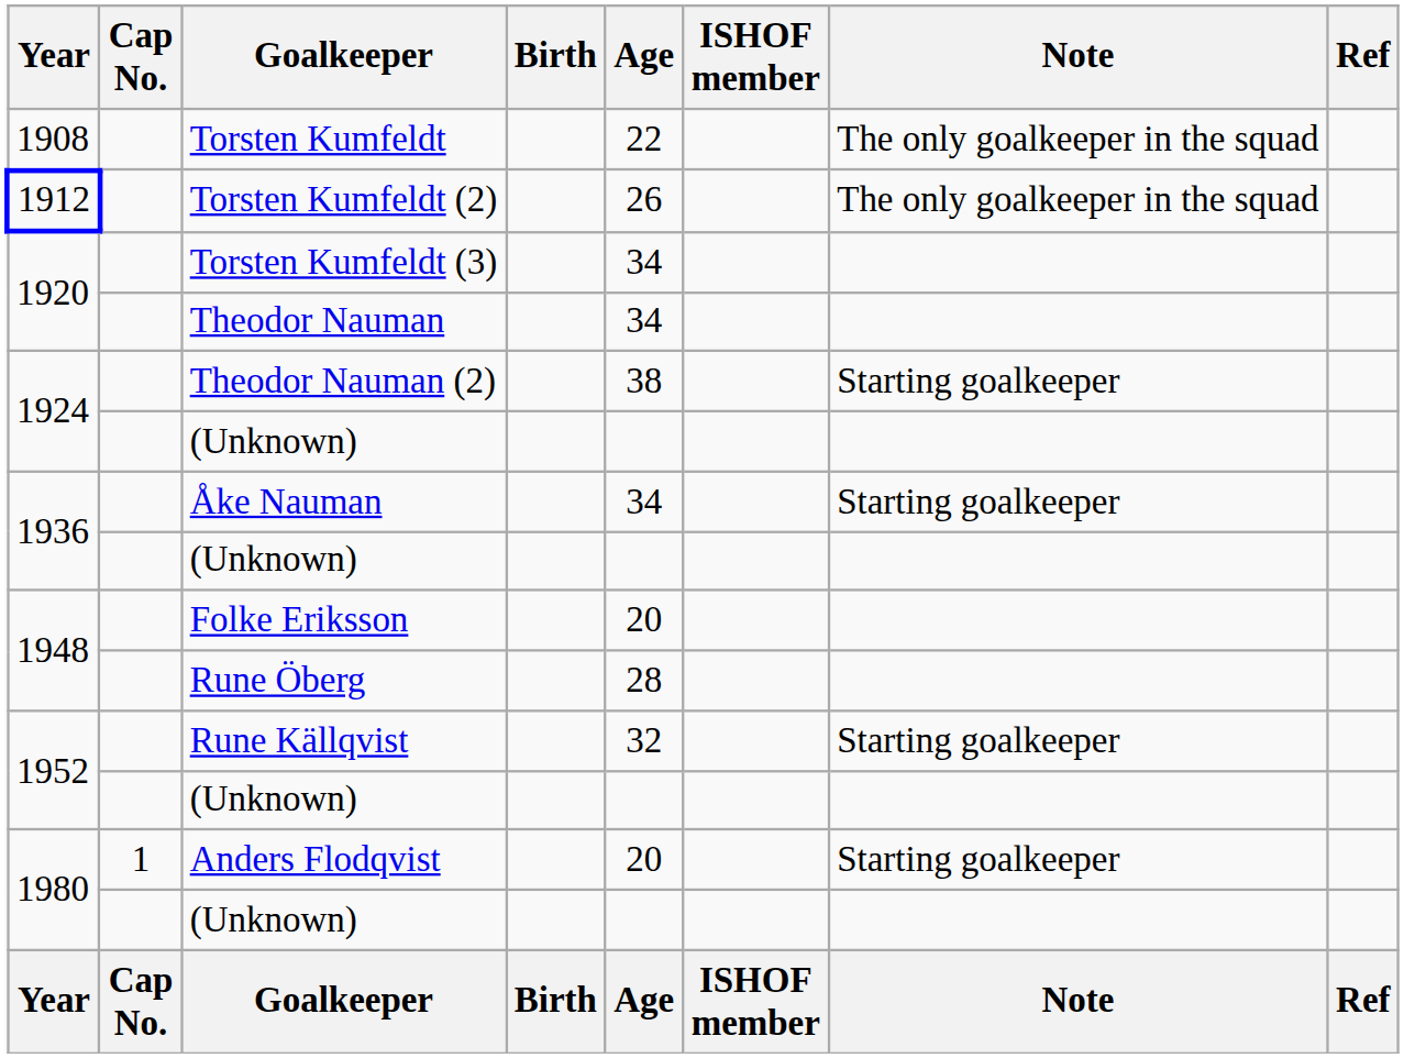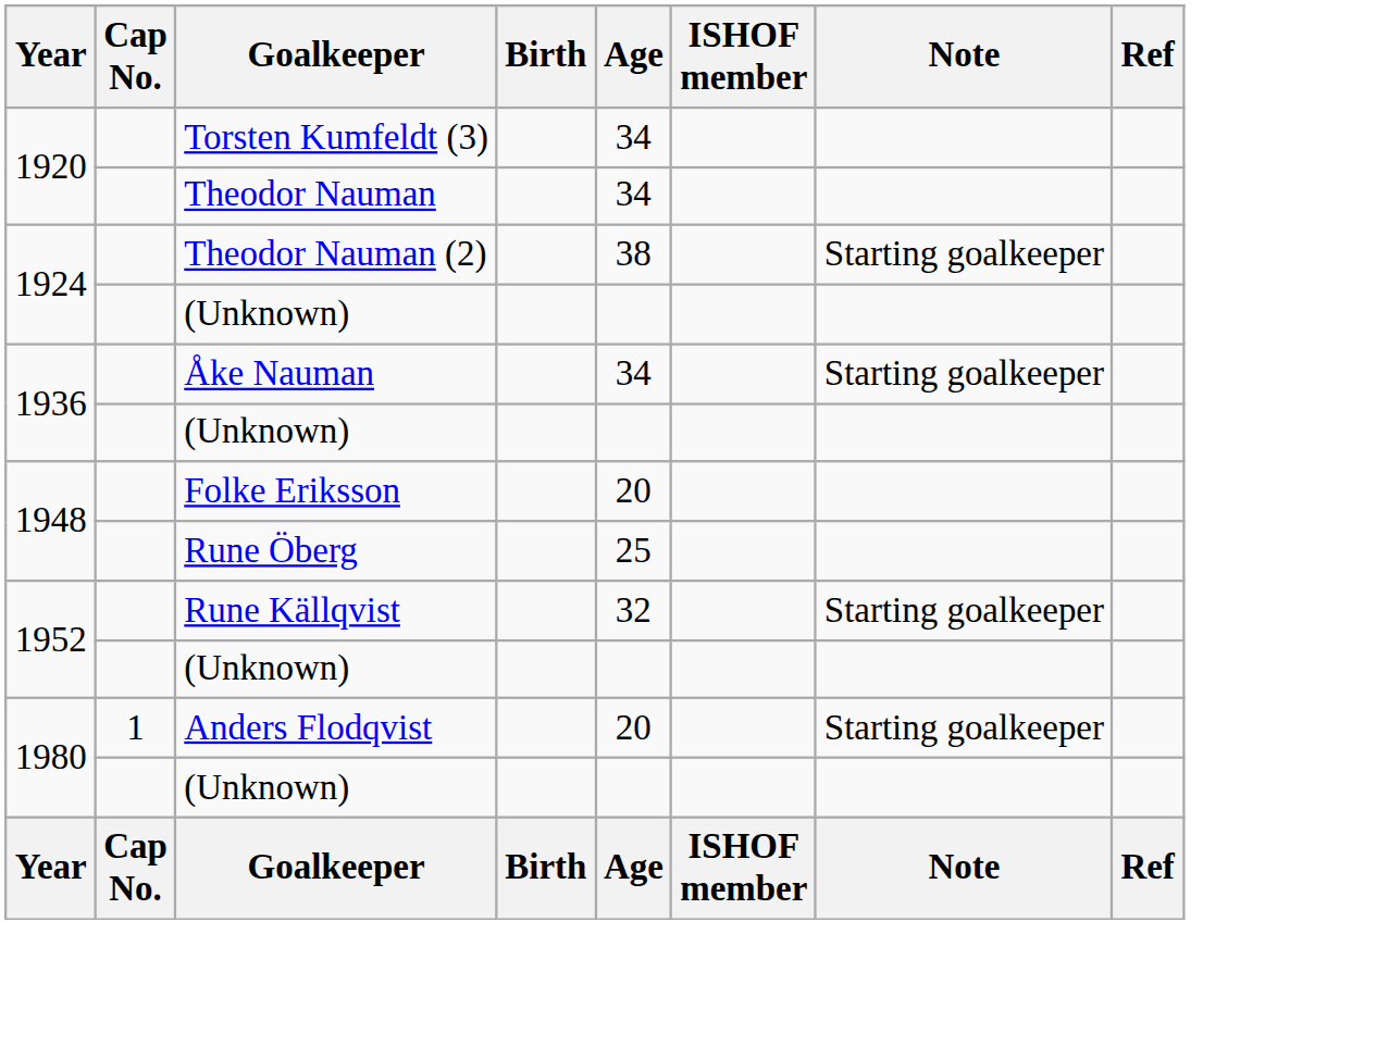 <table class="wikitable sortable" style="text-align: center; font-size: 90%; margin-left: 1em;">
 <tr>
 <th>Year</th>
 <th class="unsortable">Cap<br>No.</th>
 <th>Goalkeeper</th>
 <th>Birth</th>
 <th>Age</th>
 <th>ISHOF<br>member</th>
 <th>Note</th>
 <th class="unsortable">Ref</th>
-</tr>
-<tr>
-<td style="text-align: left;">1908 </td>
-<td></td>
-<td style="text-align: left;" data-sort-value="Kumfeldt, Torsten"><a href='#'>Torsten Kumfeldt</a></td>
-<td></td>
-<td>22</td>
-<td></td>
-<td style="text-align: left;">The only goalkeeper in the squad</td>
-<td></td>
-</tr>
-<tr>
-<td style="border: 2px solid blue; text-align: left;">1912 </td>
-<td></td>
-<td style="text-align: left;" data-sort-value="Kumfeldt, Torsten"><a href='#'>Torsten Kumfeldt</a> (2)</td>
-<td></td>
-<td>26</td>
-<td></td>
-<td style="text-align: left;">The only goalkeeper in the squad</td>
-<td></td>
 </tr>
 <tr>
 <td rowspan="2" style="text-align: left;">1920 </td>
 <td></td>
 <td style="text-align: left;" data-sort-value="Kumfeldt, Torsten"><a href='#'>Torsten Kumfeldt</a> (3)</td>
 <td></td>
 <td>34</td>
 <td></td>
 <td style="text-align: left;"></td>
 <td></td>
 </tr>
 <tr>
 <td></td>
 <td style="text-align: left;" data-sort-value="Nauman, Theodor"><a href='#'>Theodor Nauman</a></td>
 <td></td>
 <td>34</td>
 <td></td>
 <td style="text-align: left;"></td>
 <td></td>
 </tr>
 <tr>
 <td rowspan="2" style="text-align: left;">1924</td>
 <td></td>
 <td style="text-align: left;" data-sort-value="Nauman, Theodor"><a href='#'>Theodor Nauman</a> (2)</td>
 <td></td>
 <td>38</td>
 <td></td>
 <td style="text-align: left;">Starting goalkeeper</td>
 <td></td>
 </tr>
 <tr>
 <td></td>
 <td style="text-align: left;" data-sort-value="ZZZZZ">(Unknown)</td>
 <td></td>
 <td></td>
 <td></td>
 <td style="text-align: left;"></td>
 <td></td>
 </tr>
 <tr>
 <td rowspan="2" style="text-align: left;">1936</td>
 <td></td>
 <td style="text-align: left;" data-sort-value="Nauman, Åke"><a href='#'>Åke Nauman</a></td>
 <td></td>
 <td>34</td>
 <td></td>
 <td style="text-align: left;">Starting goalkeeper</td>
 <td></td>
 </tr>
 <tr>
 <td></td>
 <td style="text-align: left;" data-sort-value="ZZZZZ">(Unknown)</td>
 <td></td>
 <td></td>
 <td></td>
 <td style="text-align: left;"></td>
 <td></td>
 </tr>
 <tr>
 <td rowspan="2" style="text-align: left;">1948</td>
 <td></td>
 <td style="text-align: left;" data-sort-value="Eriksson, Folke"><a href='#'>Folke Eriksson</a></td>
 <td></td>
 <td>20</td>
 <td></td>
 <td style="text-align: left;"></td>
 <td></td>
 </tr>
 <tr>
 <td></td>
 <td style="text-align: left;" data-sort-value="Öberg, Rune"><a href='#'>Rune Öberg</a></td>
 <td></td>
-<td>28</td>
+<td>25</td>
 <td></td>
 <td style="text-align: left;"></td>
 <td></td>
 </tr>
 <tr>
 <td rowspan="2" style="text-align: left;">1952</td>
 <td></td>
 <td style="text-align: left;" data-sort-value="Källqvist, Rune"><a href='#'>Rune Källqvist</a></td>
 <td></td>
 <td>32</td>
 <td></td>
 <td style="text-align: left;">Starting goalkeeper</td>
 <td></td>
 </tr>
 <tr>
 <td></td>
 <td style="text-align: left;" data-sort-value="ZZZZZ">(Unknown)</td>
 <td></td>
 <td></td>
 <td></td>
 <td style="text-align: left;"></td>
 <td></td>
 </tr>
 <tr>
 <td rowspan="2" style="text-align: left;">1980</td>
 <td>1</td>
 <td style="text-align: left;" data-sort-value="Flodqvist, Anders"><a href='#'>Anders Flodqvist</a></td>
 <td></td>
 <td>20</td>
 <td></td>
 <td style="text-align: left;">Starting goalkeeper</td>
 <td></td>
 </tr>
 <tr>
 <td></td>
 <td style="text-align: left;" data-sort-value="ZZZZZ">(Unknown)</td>
 <td></td>
 <td></td>
 <td></td>
 <td style="text-align: left;"></td>
 <td></td>
 </tr>
 <tr>
 <th>Year</th>
 <th>Cap<br>No.</th>
 <th>Goalkeeper</th>
 <th>Birth</th>
 <th>Age</th>
 <th>ISHOF<br>member</th>
 <th>Note</th>
 <th>Ref</th>
 </tr>
 </table>
